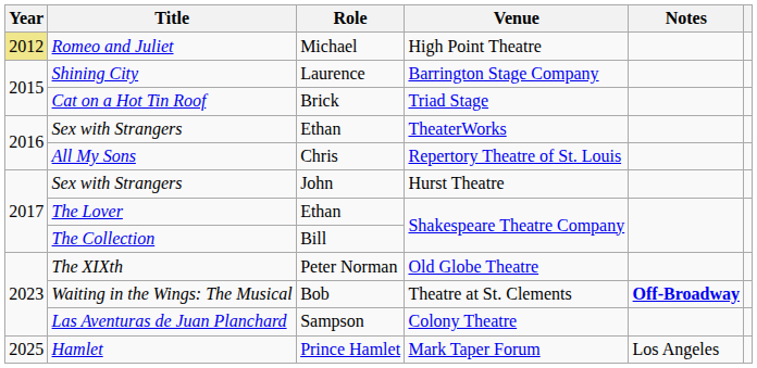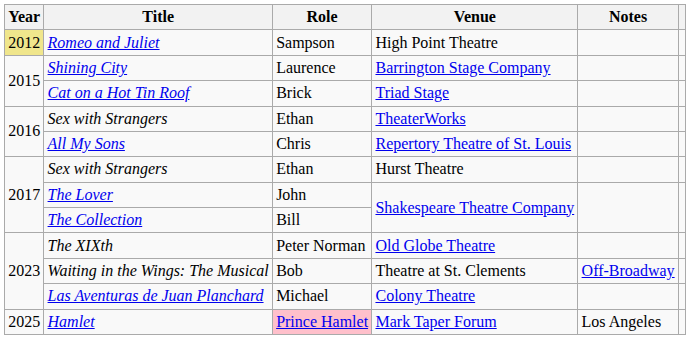 <table class="wikitable plainrowheaders sortable">
 <tr>
 <th>Year</th>
 <th>Title</th>
 <th>Role</th>
 <th>Venue</th>
 <th class="unsortable">Notes</th>
 <th class="unsortable"></th>
 </tr>
 <tr>
 <td style="background: khaki;">2012</td>
 <td><em><a href='#'>Romeo and Juliet</a></em></td>
-<td>Michael</td>
+<td>Sampson</td>
 <td>High Point Theatre</td>
 <td></td>
 <td></td>
 </tr>
 <tr>
 <td rowspan="2">2015</td>
 <td><em><a href='#'>Shining City</a></em></td>
 <td>Laurence</td>
 <td><a href='#'>Barrington Stage Company</a></td>
 <td></td>
 <td></td>
 </tr>
 <tr>
 <td><em><a href='#'>Cat on a Hot Tin Roof</a></em></td>
 <td>Brick</td>
 <td><a href='#'>Triad Stage</a></td>
 <td></td>
 <td></td>
 </tr>
 <tr>
 <td rowspan="2">2016</td>
 <td><em>Sex with Strangers</em></td>
 <td>Ethan</td>
 <td><a href='#'>TheaterWorks</a></td>
 <td></td>
 <td></td>
 </tr>
 <tr>
 <td><em><a href='#'>All My Sons</a></em></td>
 <td>Chris</td>
 <td><a href='#'>Repertory Theatre of St. Louis</a></td>
 <td></td>
 <td></td>
 </tr>
 <tr>
 <td rowspan="3">2017</td>
 <td><em>Sex with Strangers</em></td>
-<td>John</td>
+<td>Ethan</td>
 <td>Hurst Theatre</td>
 <td></td>
 <td></td>
 </tr>
 <tr>
 <td><em><a href='#'>The Lover</a></em></td>
-<td>Ethan</td>
+<td>John</td>
 <td rowspan="2"><a href='#'>Shakespeare Theatre Company</a></td>
 <td rowspan="2"></td>
 <td rowspan="2"></td>
 </tr>
 <tr>
 <td><em><a href='#'>The Collection</a></em></td>
 <td>Bill</td>
 </tr>
 <tr>
 <td rowspan="3">2023</td>
 <td><em>The XIXth</em></td>
 <td>Peter Norman</td>
 <td><a href='#'>Old Globe Theatre</a></td>
 <td></td>
 <td></td>
 </tr>
 <tr>
 <td><em>Waiting in the Wings: The Musical</em></td>
 <td>Bob</td>
 <td>Theatre at St. Clements</td>
-<td><strong><a href='#'>Off-Broadway</a></strong></td>
+<td><a href='#'>Off-Broadway</a></td>
 <td></td>
 </tr>
 <tr>
 <td><em><a href='#'>Las Aventuras de Juan Planchard</a></em></td>
-<td>Sampson</td>
+<td>Michael</td>
 <td><a href='#'>Colony Theatre</a></td>
 <td></td>
 <td></td>
 </tr>
 <tr>
 <td>2025</td>
 <td><em><a href='#'>Hamlet</a></em></td>
-<td><a href='#'>Prince Hamlet</a></td>
+<td style="background: pink;"><a href='#'>Prince Hamlet</a></td>
 <td><a href='#'>Mark Taper Forum</a></td>
 <td>Los Angeles</td>
 <td></td>
 </tr>
 </table>
